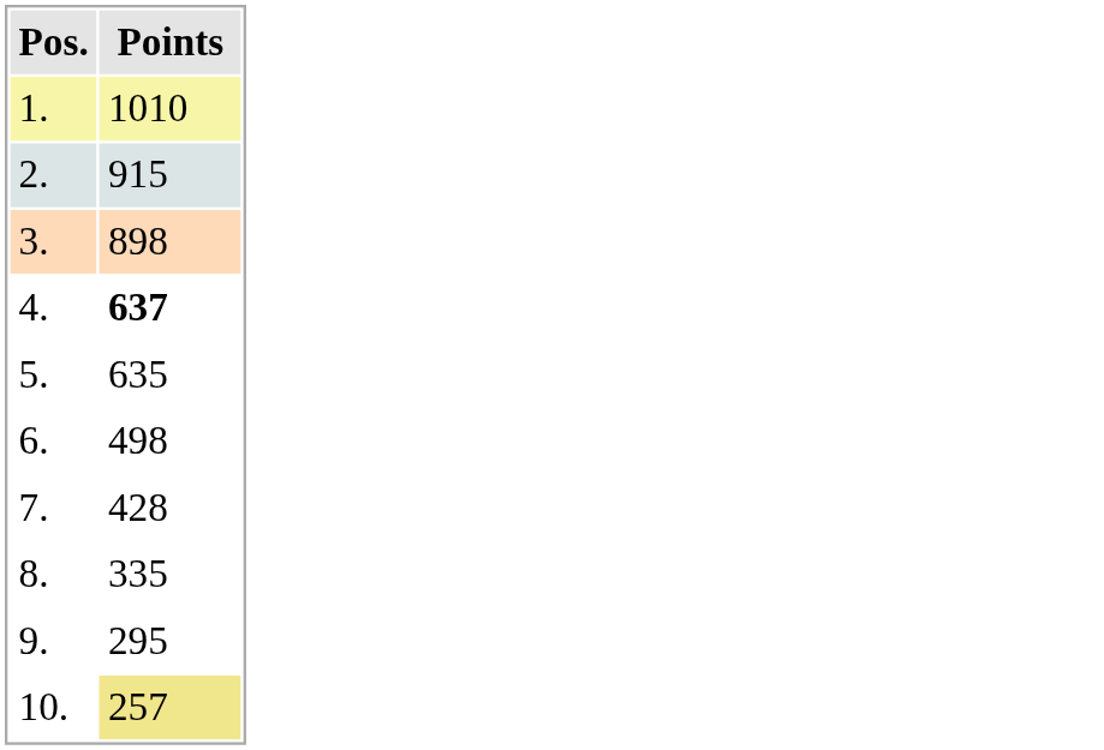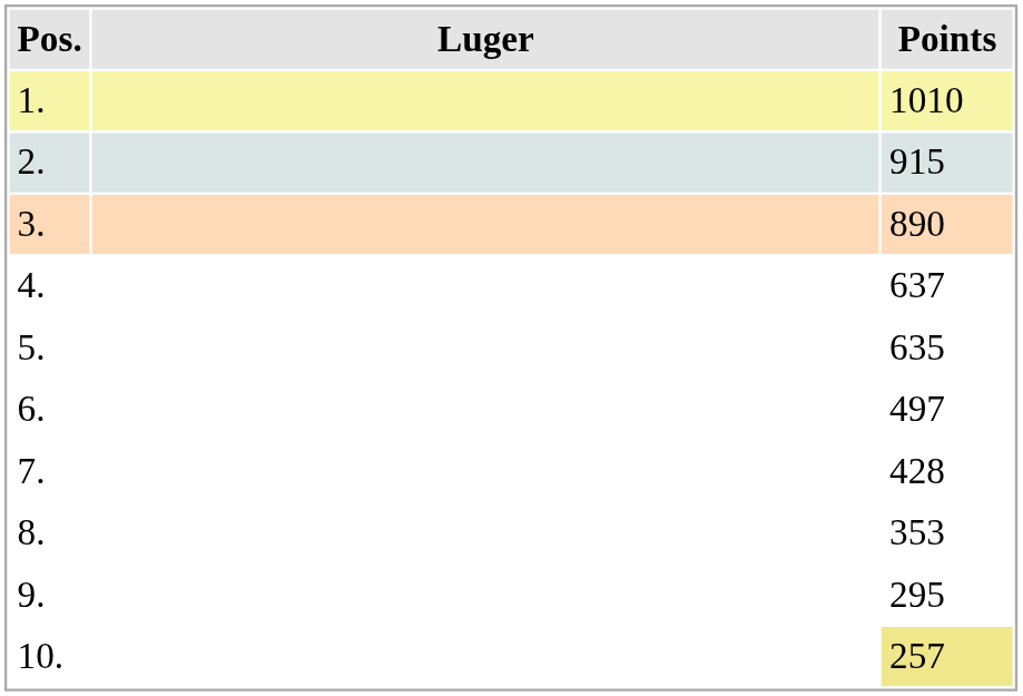 <table cellspacing="1" cellpadding="3" style="border:1px solid #aaa; font-size:90%;">
 <tr style="background:#e4e4e4;">
 <th style="width:10px;">Pos.</th>
+<th style="width:300px;">Luger</th>
 <th style="width:45px;">Points</th>
 </tr>
 <tr style="background:#f7f6a8;">
 <td>1.</td>
+<td align="left"><strong></strong></td>
 <td>1010</td>
 </tr>
 <tr style="background:#dce5e5;">
 <td>2.</td>
+<td align="left"></td>
 <td>915</td>
 </tr>
 <tr style="background:#ffdab9;">
 <td>3.</td>
-<td>898</td>
+<td align="left"></td>
+<td>890</td>
 </tr>
 <tr>
 <td>4.</td>
-<td><strong>637</strong></td>
+<td align="left"></td>
+<td>637</td>
 </tr>
 <tr>
 <td>5.</td>
+<td align="left"></td>
 <td>635</td>
 </tr>
 <tr>
 <td>6.</td>
-<td>498</td>
+<td align="left"></td>
+<td>497</td>
 </tr>
 <tr>
 <td>7.</td>
+<td align="left"></td>
 <td>428</td>
 </tr>
 <tr>
 <td>8.</td>
-<td>335</td>
+<td align="left"></td>
+<td>353</td>
 </tr>
 <tr>
 <td>9.</td>
+<td align="left"></td>
 <td>295</td>
 </tr>
 <tr>
 <td>10.</td>
+<td align="left"></td>
 <td style="background: khaki;">257</td>
 </tr>
 </table>
